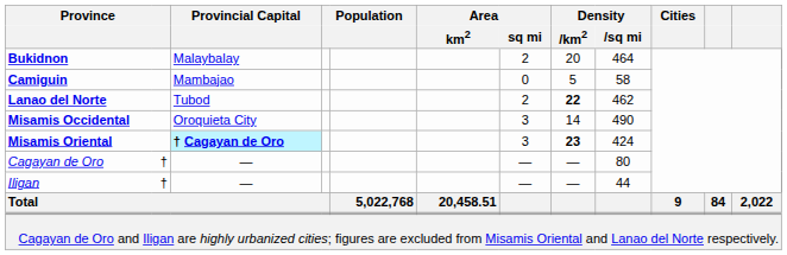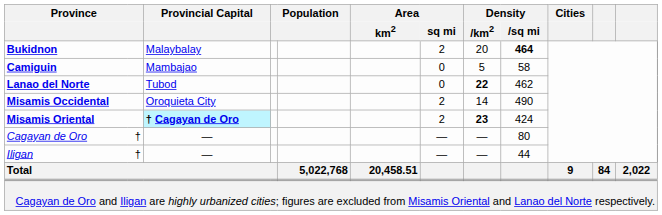 <table class="wikitable sortable" style="margin:auto;background-color:#FDFDFD;text-align:center;font-size:90%;border:1pt solid grey;">
 <tr>
 <th scope="col" style="border-bottom:none;" colspan=2 class="unsortable">Province </th>
 <th scope="col" style="border-bottom:none;" class="unsortable">Provincial Capital</th>
 <th scope="col" style="border-bottom:none;white-space:nowrap;" class="unsortable" colspan=2>Population </th>
 <th scope="col" style="border-bottom:none;" colspan=2>Area</th>
 <th scope="col" style="border-bottom:none;" colspan=2>Density</th>
 <th scope="col" style="border-bottom:none;" class="unsortable">Cities</th>
 <th scope="col" style="border-bottom:none;" class="unsortable"></th>
 <th scope="col" style="border-bottom:none;" class="unsortable"></th>
 </tr>
 <tr>
 <th scope="col" style="border-top:none;" colspan=2></th>
 <th scope="col" style="border-top:none;"></th>
 <th scope="col" style="border-top:none;" colspan=2></th>
 <th scope="col" style="border-style:none none solid solid;">km<sup>2</sup></th>
 <th scope="col" style="border-style:none solid solid none;white-space:nowrap;" class="unsortable">sq mi</th>
 <th scope="col" style="border-style:none none solid solid;">/km<sup>2</sup></th>
 <th scope="col" style="border-style:none solid solid none;white-space:nowrap;" class="unsortable">/sq mi</th>
 <th scope="col" style="border-top:none;"></th>
 <th scope="col" style="border-top:none;"></th>
 <th scope="col" style="border-top:none;"></th>
 </tr>
 <tr>
 <th scope="row" style="text-align:left;background-color:initial;" colspan=2><a href='#'>Bukidnon</a></th>
 <td style="text-align:left;"><a href='#'>Malaybalay</a></td>
 <td></td>
 <td></td>
 <td></td>
 <td>2</td>
 <td>20</td>
-<td>464</td>
+<td><strong>464</strong></td>
 </tr>
 <tr>
 <th scope="row" style="text-align:left;background-color:initial;" colspan=2><a href='#'>Camiguin</a></th>
 <td style="text-align:left;"><a href='#'>Mambajao</a></td>
 <td></td>
 <td></td>
 <td></td>
 <td>0</td>
 <td>5</td>
 <td>58</td>
 </tr>
 <tr>
 <th scope="row" style="text-align:left;background-color:initial;" colspan=2><a href='#'>Lanao del Norte</a></th>
 <td style="text-align:left;"><a href='#'>Tubod</a></td>
 <td></td>
 <td></td>
 <td></td>
-<td>2 </td>
+<td>0 </td>
 <td><strong>22</strong></td>
 <td>462</td>
 </tr>
 <tr>
 <th scope="row" style="text-align:left;background-color:initial;" colspan=2><a href='#'>Misamis Occidental</a></th>
 <td style="text-align:left;"><a href='#'>Oroquieta City</a></td>
 <td></td>
 <td></td>
 <td></td>
-<td>3</td>
+<td>2 </td>
 <td>14</td>
 <td>490</td>
 </tr>
 <tr>
 <th scope="row" style="text-align:left;background-color:initial;" colspan=2><a href='#'>Misamis Oriental</a></th>
 <td style="text-align:left;background-color:#BFF5FF;border-right:0;"><strong>† <a href='#'>Cagayan de Oro</a></strong></td>
 <td></td>
 <td></td>
 <td></td>
-<td>3</td>
+<td>2 </td>
 <td><strong>23</strong></td>
 <td>424</td>
 </tr>
 <tr>
 <th scope="row" style="text-align:left;background-color:initial;border-right:0;font-weight:normal;font-style:italic;white-space:nowrap;"><a href='#'>Cagayan de Oro</a></th>
 <td style="text-align:right;border-left:0;">†</td>
 <td>—</td>
 <td></td>
 <td></td>
 <td></td>
 <td>—</td>
 <td>—</td>
 <td>80</td>
 </tr>
 <tr>
 <th scope="row" style="text-align:left;background-color:initial;border-right:0;font-weight:normal;font-style:italic;"><a href='#'>Iligan</a></th>
 <td style="text-align:right;border-left:0;">†</td>
 <td>—</td>
 <td></td>
 <td></td>
 <td></td>
 <td>—</td>
 <td>—</td>
 <td>44</td>
 </tr>
 <tr class="sortbottom">
 <th scope="row" colspan=4 style="text-align:left;">Total</th>
 <th scope="col" style="text-align:right;">5,022,768</th>
 <th scope="col" style="text-align:right;">20,458.51</th>
 <th scope="col" style="text-align:right;"></th>
 <th scope="col" style="text-align:right;"></th>
 <th scope="col" style="text-align:right;"></th>
 <th scope="col">9</th>
 <th scope="col">84</th>
 <th scope="col">2,022</th>
 </tr>
 <tr class="sortbottom" style="text-align:left;background-color:#F2F2F2;border-top:double grey;">
 <td colspan=13 style="padding-left:1em;"><br> <a href='#'>Cagayan de Oro</a> and <a href='#'>Iligan</a> are <em>highly urbanized cities</em>; figures are excluded from <a href='#'>Misamis Oriental</a> and <a href='#'>Lanao del Norte</a> respectively.</td>
 </tr>
 </table>
